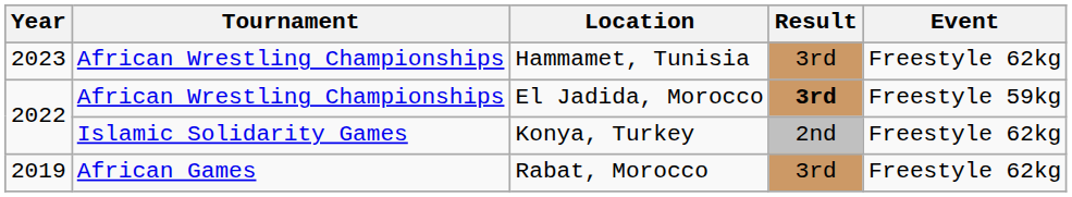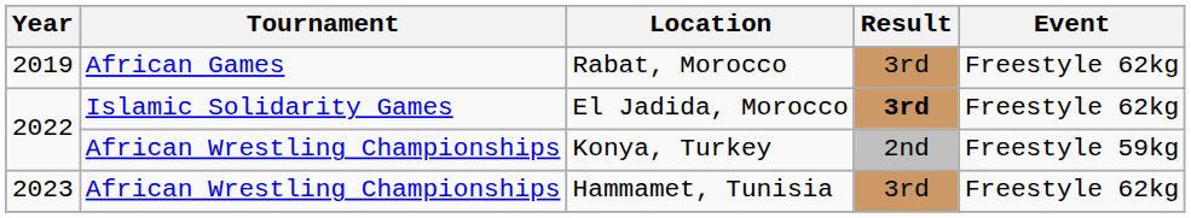 <table class="wikitable" style="font-size:95%;">
 <tr>
 <th>Year</th>
 <th>Tournament</th>
 <th>Location</th>
 <th>Result</th>
 <th>Event</th>
 </tr>
 <tr>
+<td>2019</td>
+<td><a href='#'>African Games</a></td>
+<td>Rabat, Morocco</td>
+<td align="center" bgcolor="cc9966">3rd</td>
+<td>Freestyle 62kg</td>
+</tr>
+<tr>
+<td rowspan=2>2022</td>
+<td><a href='#'>Islamic Solidarity Games</a></td>
+<td>El Jadida, Morocco</td>
+<td align="center" bgcolor="cc9966"><strong>3rd</strong></td>
+<td>Freestyle 62kg</td>
+</tr>
+<tr>
+<td><a href='#'>African Wrestling Championships</a></td>
+<td>Konya, Turkey</td>
+<td align="center" bgcolor="silver">2nd</td>
+<td>Freestyle 59kg</td>
+</tr>
+<tr>
 <td>2023</td>
 <td><a href='#'>African Wrestling Championships</a></td>
 <td>Hammamet, Tunisia</td>
 <td align="center" bgcolor="cc9966">3rd</td>
 <td>Freestyle 62kg</td>
 </tr>
-<tr>
-<td rowspan=2>2022</td>
-<td><a href='#'>African Wrestling Championships</a></td>
-<td>El Jadida, Morocco</td>
-<td align="center" bgcolor="cc9966"><strong>3rd</strong></td>
-<td>Freestyle 59kg</td>
-</tr>
-<tr>
-<td><a href='#'>Islamic Solidarity Games</a></td>
-<td>Konya, Turkey</td>
-<td align="center" bgcolor="silver">2nd</td>
-<td>Freestyle 62kg</td>
-</tr>
-<tr>
-<td>2019</td>
-<td><a href='#'>African Games</a></td>
-<td>Rabat, Morocco</td>
-<td align="center" bgcolor="cc9966">3rd</td>
-<td>Freestyle 62kg</td>
-</tr>
 </table>
